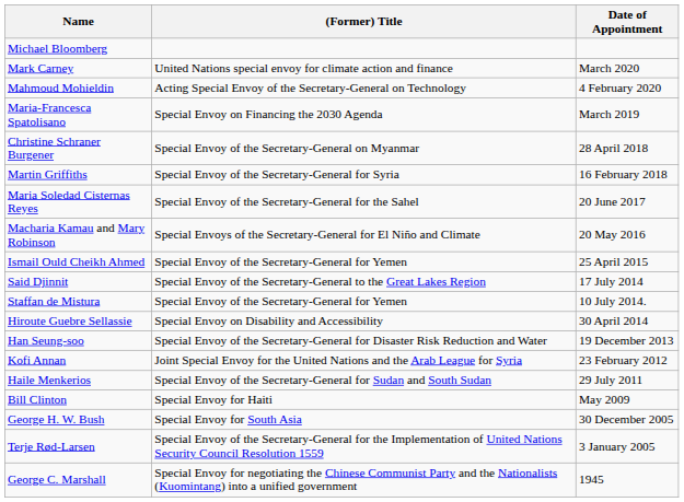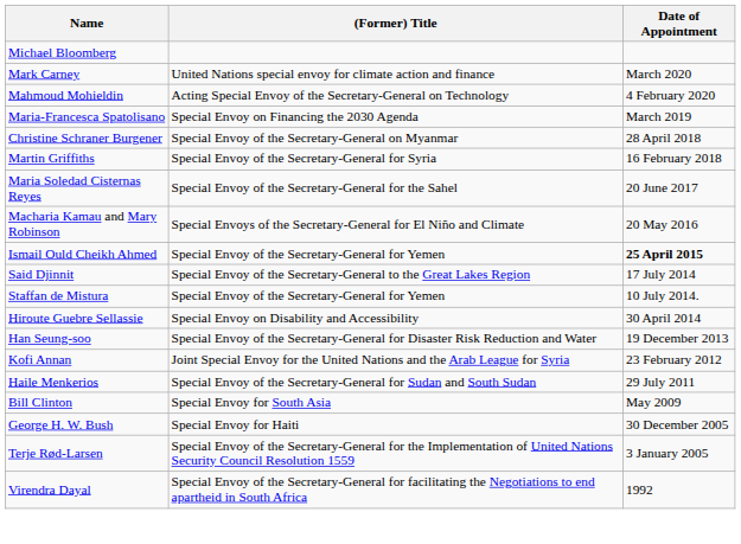 <table class="wikitable">
 <tr>
 <th>Name</th>
 <th>(Former) Title</th>
 <th>Date of Appointment</th>
 </tr>
 <tr>
 <td><a href='#'>Michael Bloomberg</a></td>
 <td></td>
 <td></td>
 </tr>
 <tr>
 <td><a href='#'>Mark Carney</a></td>
 <td>United Nations special envoy for climate action and finance</td>
 <td>March 2020</td>
 </tr>
 <tr>
 <td><a href='#'>Mahmoud Mohieldin</a></td>
 <td>Acting Special Envoy of the Secretary-General on Technology</td>
 <td>4 February 2020</td>
 </tr>
 <tr>
 <td><a href='#'>Maria-Francesca Spatolisano</a></td>
 <td>Special Envoy on Financing the 2030 Agenda</td>
 <td>March 2019</td>
 </tr>
 <tr>
 <td><a href='#'>Christine Schraner Burgener</a></td>
 <td>Special Envoy of the Secretary-General on Myanmar</td>
 <td>28 April 2018</td>
 </tr>
 <tr>
 <td><a href='#'>Martin Griffiths</a></td>
 <td>Special Envoy of the Secretary-General for Syria</td>
 <td>16 February 2018</td>
 </tr>
 <tr>
 <td><a href='#'>Maria Soledad Cisternas Reyes</a></td>
 <td>Special Envoy of the Secretary-General for the Sahel</td>
 <td>20 June 2017</td>
 </tr>
 <tr>
 <td><a href='#'>Macharia Kamau</a> and <a href='#'>Mary Robinson</a></td>
 <td>Special Envoys of the Secretary-General for El Niño and Climate</td>
 <td>20 May 2016</td>
 </tr>
 <tr>
 <td><a href='#'>Ismail Ould Cheikh Ahmed</a></td>
 <td>Special Envoy of the Secretary-General for Yemen</td>
-<td>25 April 2015</td>
+<td><strong>25 April 2015</strong></td>
 </tr>
 <tr>
 <td><a href='#'>Said Djinnit</a></td>
 <td>Special Envoy of the Secretary-General to the <a href='#'>Great Lakes Region</a></td>
 <td>17 July 2014</td>
 </tr>
 <tr>
 <td><a href='#'>Staffan de Mistura</a></td>
 <td>Special Envoy of the Secretary-General for Yemen</td>
 <td>10 July 2014.</td>
 </tr>
 <tr>
 <td><a href='#'>Hiroute Guebre Sellassie</a></td>
 <td>Special Envoy on Disability and Accessibility</td>
 <td>30 April 2014</td>
 </tr>
 <tr>
 <td><a href='#'>Han Seung-soo</a></td>
 <td>Special Envoy of the Secretary-General for Disaster Risk Reduction and Water</td>
 <td>19 December 2013</td>
 </tr>
 <tr>
 <td><a href='#'>Kofi Annan</a></td>
 <td>Joint Special Envoy for the United Nations and the <a href='#'>Arab League</a> for <a href='#'>Syria</a></td>
 <td>23 February 2012</td>
 </tr>
 <tr>
 <td><a href='#'>Haile Menkerios</a></td>
 <td>Special Envoy of the Secretary-General for <a href='#'>Sudan</a> and <a href='#'>South Sudan</a></td>
 <td>29 July 2011</td>
 </tr>
 <tr>
 <td><a href='#'>Bill Clinton</a></td>
-<td>Special Envoy for Haiti</td>
+<td>Special Envoy for <a href='#'>South Asia</a></td>
 <td>May 2009</td>
 </tr>
 <tr>
 <td><a href='#'>George H. W. Bush</a></td>
-<td>Special Envoy for <a href='#'>South Asia</a></td>
+<td>Special Envoy for Haiti</td>
 <td>30 December 2005</td>
 </tr>
 <tr>
 <td><a href='#'>Terje Rød-Larsen</a></td>
 <td>Special Envoy of the Secretary-General for the Implementation of <a href='#'>United Nations Security Council Resolution 1559</a></td>
 <td>3 January 2005</td>
 </tr>
 <tr>
-<td><a href='#'>George C. Marshall</a></td>
-<td>Special Envoy for negotiating the <a href='#'>Chinese Communist Party</a> and the <a href='#'>Nationalists</a> (<a href='#'>Kuomintang</a>) into a unified government</td>
-<td>1945</td>
+<td><a href='#'>Virendra Dayal</a></td>
+<td>Special Envoy of the Secretary-General for facilitating the <a href='#'>Negotiations to end apartheid in South Africa</a></td>
+<td>1992</td>
 </tr>
 </table>
